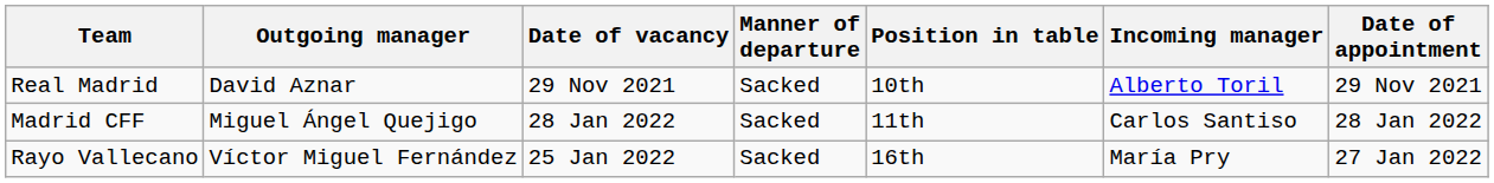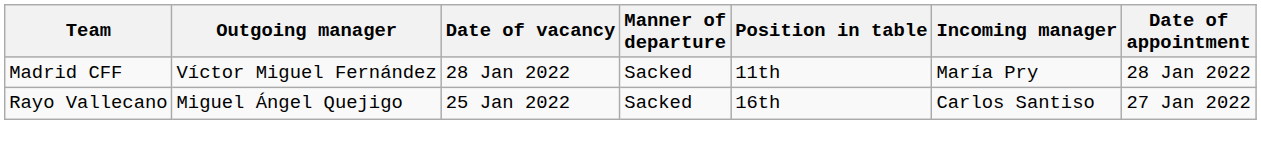 <table class="wikitable sortable">
 <tr>
 <th>Team</th>
 <th>Outgoing manager</th>
 <th>Date of vacancy</th>
 <th>Manner of<br>departure</th>
 <th>Position in table</th>
 <th>Incoming manager</th>
 <th>Date of<br>appointment</th>
 </tr>
 <tr>
-<td>Real Madrid</td>
-<td>David Aznar</td>
-<td>29 Nov 2021</td>
-<td>Sacked</td>
-<td>10th</td>
-<td><a href='#'>Alberto Toril</a></td>
-<td>29 Nov 2021</td>
-</tr>
-<tr>
 <td>Madrid CFF</td>
-<td>Miguel Ángel Quejigo</td>
+<td>Víctor Miguel Fernández</td>
 <td>28 Jan 2022</td>
 <td>Sacked</td>
 <td>11th</td>
-<td>Carlos Santiso</td>
+<td>María Pry</td>
 <td>28 Jan 2022</td>
 </tr>
 <tr>
 <td>Rayo Vallecano</td>
-<td>Víctor Miguel Fernández</td>
+<td>Miguel Ángel Quejigo</td>
 <td>25 Jan 2022</td>
 <td>Sacked</td>
 <td>16th</td>
-<td>María Pry</td>
+<td>Carlos Santiso</td>
 <td>27 Jan 2022</td>
 </tr>
 </table>
